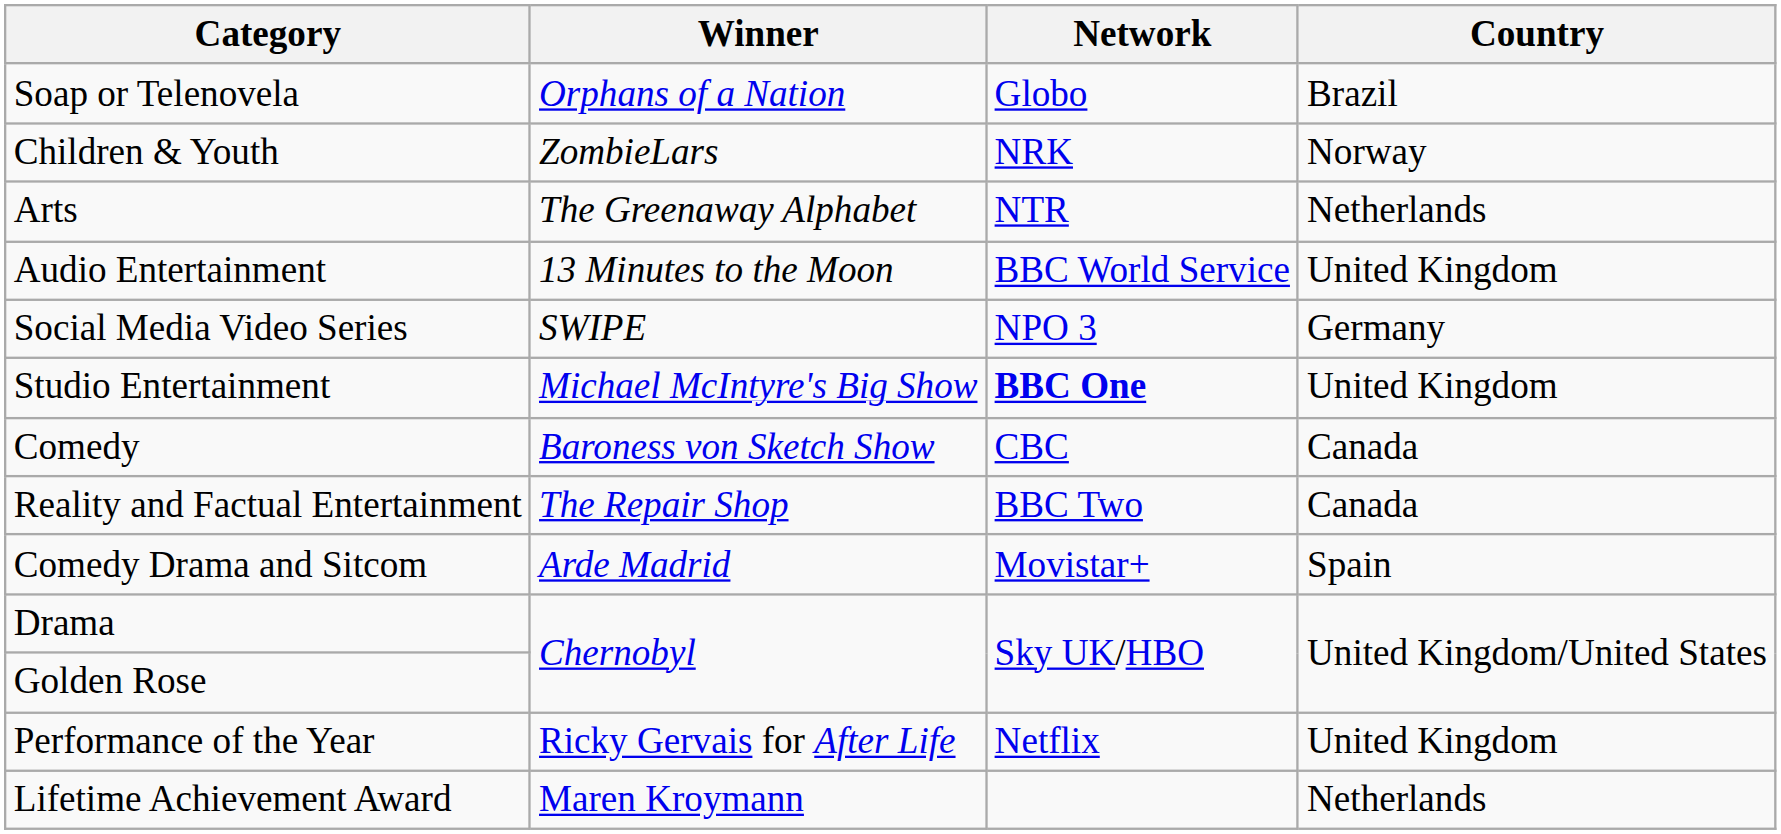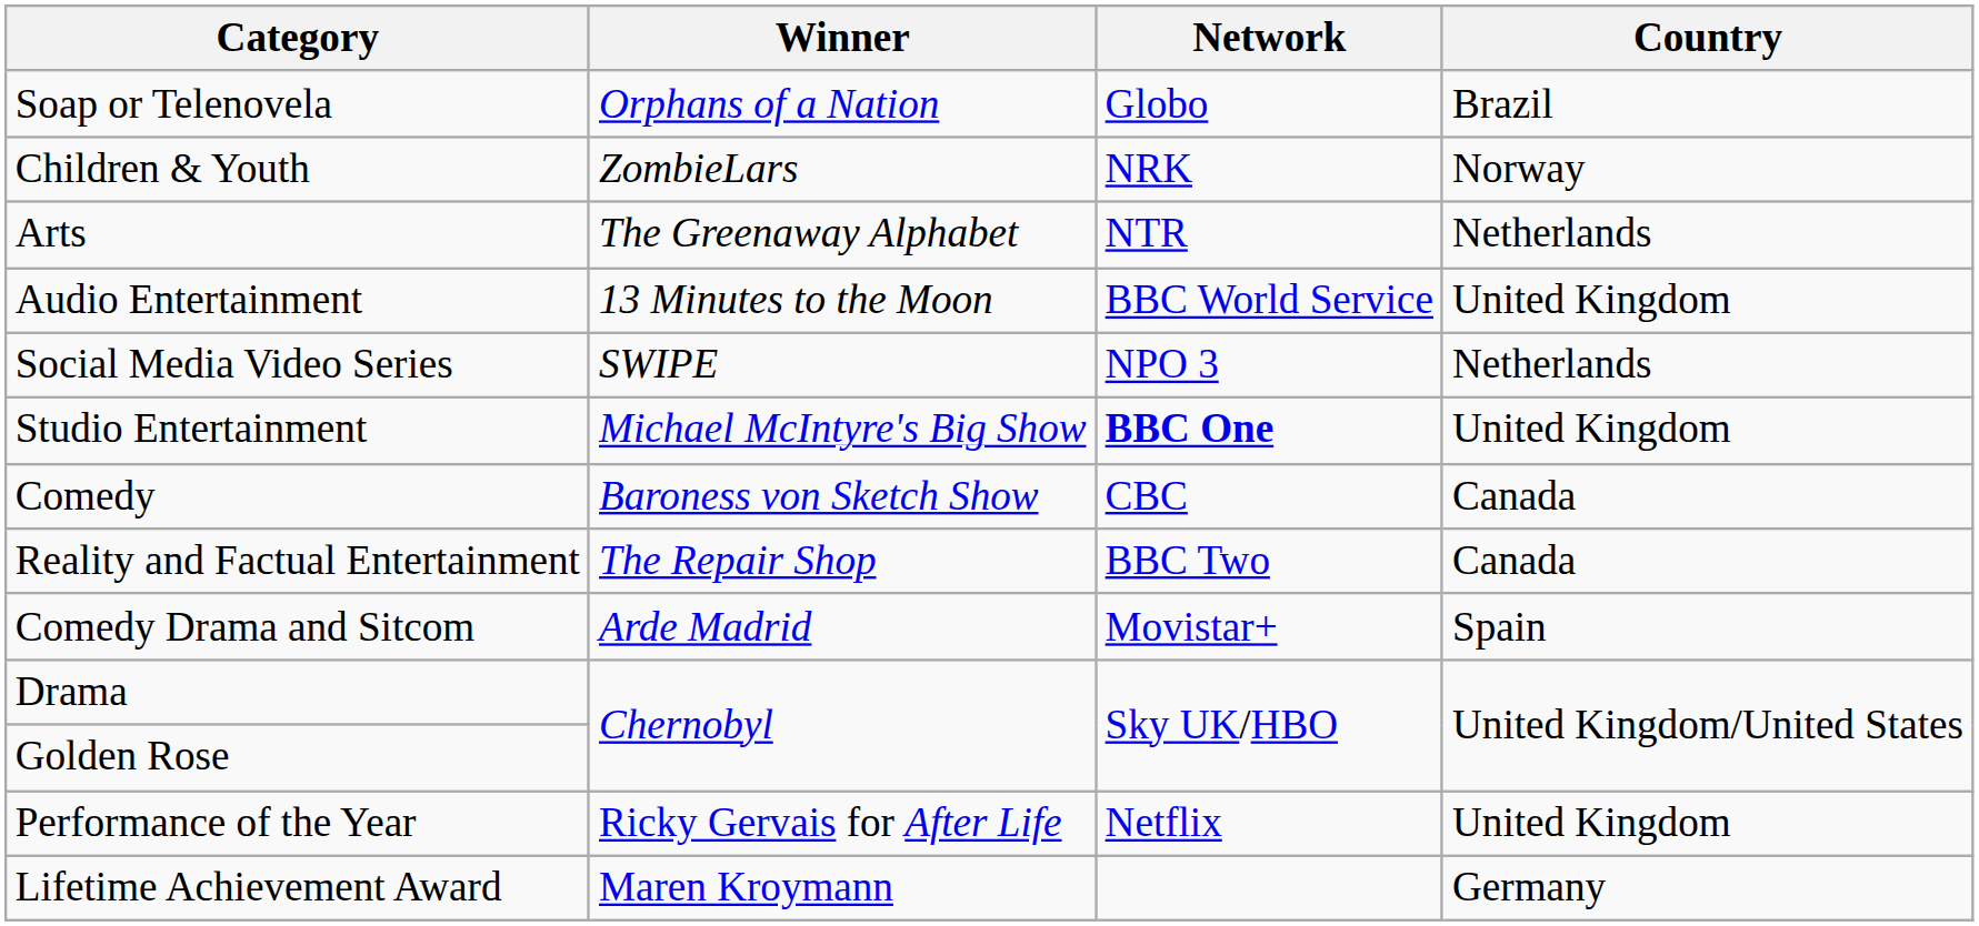 <table class="wikitable">
 <tr>
 <th>Category</th>
 <th>Winner</th>
 <th>Network</th>
 <th>Country</th>
 </tr>
 <tr>
 <td>Soap or Telenovela</td>
 <td><em><a href='#'>Orphans of a Nation</a></em></td>
 <td><a href='#'>Globo</a></td>
 <td>Brazil</td>
 </tr>
 <tr>
 <td>Children & Youth</td>
 <td><em>ZombieLars</em></td>
 <td><a href='#'>NRK</a></td>
 <td>Norway</td>
 </tr>
 <tr>
 <td>Arts</td>
 <td><em>The Greenaway Alphabet</em></td>
 <td><a href='#'>NTR</a></td>
 <td>Netherlands</td>
 </tr>
 <tr>
 <td>Audio Entertainment</td>
 <td><em>13 Minutes to the Moon</em></td>
 <td><a href='#'>BBC World Service</a></td>
 <td>United Kingdom</td>
 </tr>
 <tr>
 <td>Social Media Video Series</td>
 <td><em>SWIPE</em></td>
 <td><a href='#'>NPO 3</a></td>
-<td>Germany</td>
+<td>Netherlands</td>
 </tr>
 <tr>
 <td>Studio Entertainment</td>
 <td><em><a href='#'>Michael McIntyre's Big Show</a></em></td>
 <td><strong><a href='#'>BBC One</a></strong></td>
 <td>United Kingdom</td>
 </tr>
 <tr>
 <td>Comedy</td>
 <td><em><a href='#'>Baroness von Sketch Show</a></em></td>
 <td><a href='#'>CBC</a></td>
 <td>Canada</td>
 </tr>
 <tr>
 <td>Reality and Factual Entertainment</td>
 <td><em><a href='#'>The Repair Shop</a></em></td>
 <td><a href='#'>BBC Two</a></td>
 <td>Canada</td>
 </tr>
 <tr>
 <td>Comedy Drama and Sitcom</td>
 <td><em><a href='#'>Arde Madrid</a></em></td>
 <td><a href='#'>Movistar+</a></td>
 <td>Spain</td>
 </tr>
 <tr>
 <td>Drama</td>
 <td rowspan="2"><em><a href='#'>Chernobyl</a></em></td>
 <td rowspan="2"><a href='#'>Sky UK</a>/<a href='#'>HBO</a></td>
 <td rowspan="2">United Kingdom/United States</td>
 </tr>
 <tr>
 <td>Golden Rose</td>
 </tr>
 <tr>
 <td>Performance of the Year</td>
 <td><a href='#'>Ricky Gervais</a> for <em><a href='#'>After Life</a></em></td>
 <td><a href='#'>Netflix</a></td>
 <td>United Kingdom</td>
 </tr>
 <tr>
 <td>Lifetime Achievement Award</td>
 <td><a href='#'>Maren Kroymann</a></td>
 <td></td>
-<td>Netherlands</td>
+<td>Germany</td>
 </tr>
 </table>
